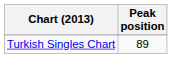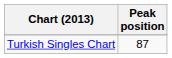 <table class="wikitable sortable">
 <tr>
 <th>Chart (2013)</th>
 <th>Peak<br>position</th>
 </tr>
 <tr>
 </tr>
 <tr>
 <td><a href='#'>Turkish Singles Chart</a></td>
-<td align="center">89</td>
+<td align="center">87</td>
 </tr>
 </table>
